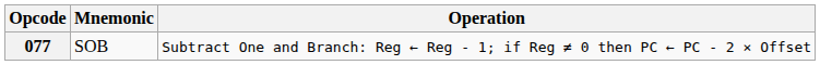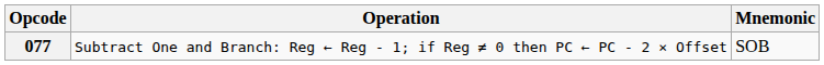 <table class="wikitable">
 <tr>
 <th>Opcode</th>
+<th>Operation</th>
 <th>Mnemonic</th>
-<th>Operation</th>
 </tr>
 <tr>
 <th>077</th>
+<td><code>Subtract One and Branch: Reg ← Reg - 1; if Reg ≠ 0 then PC ← PC - 2 × Offset</code></td>
 <td>SOB</td>
-<td><code>Subtract One and Branch: Reg ← Reg - 1; if Reg ≠ 0 then PC ← PC - 2 × Offset</code></td>
 </tr>
 </table>
